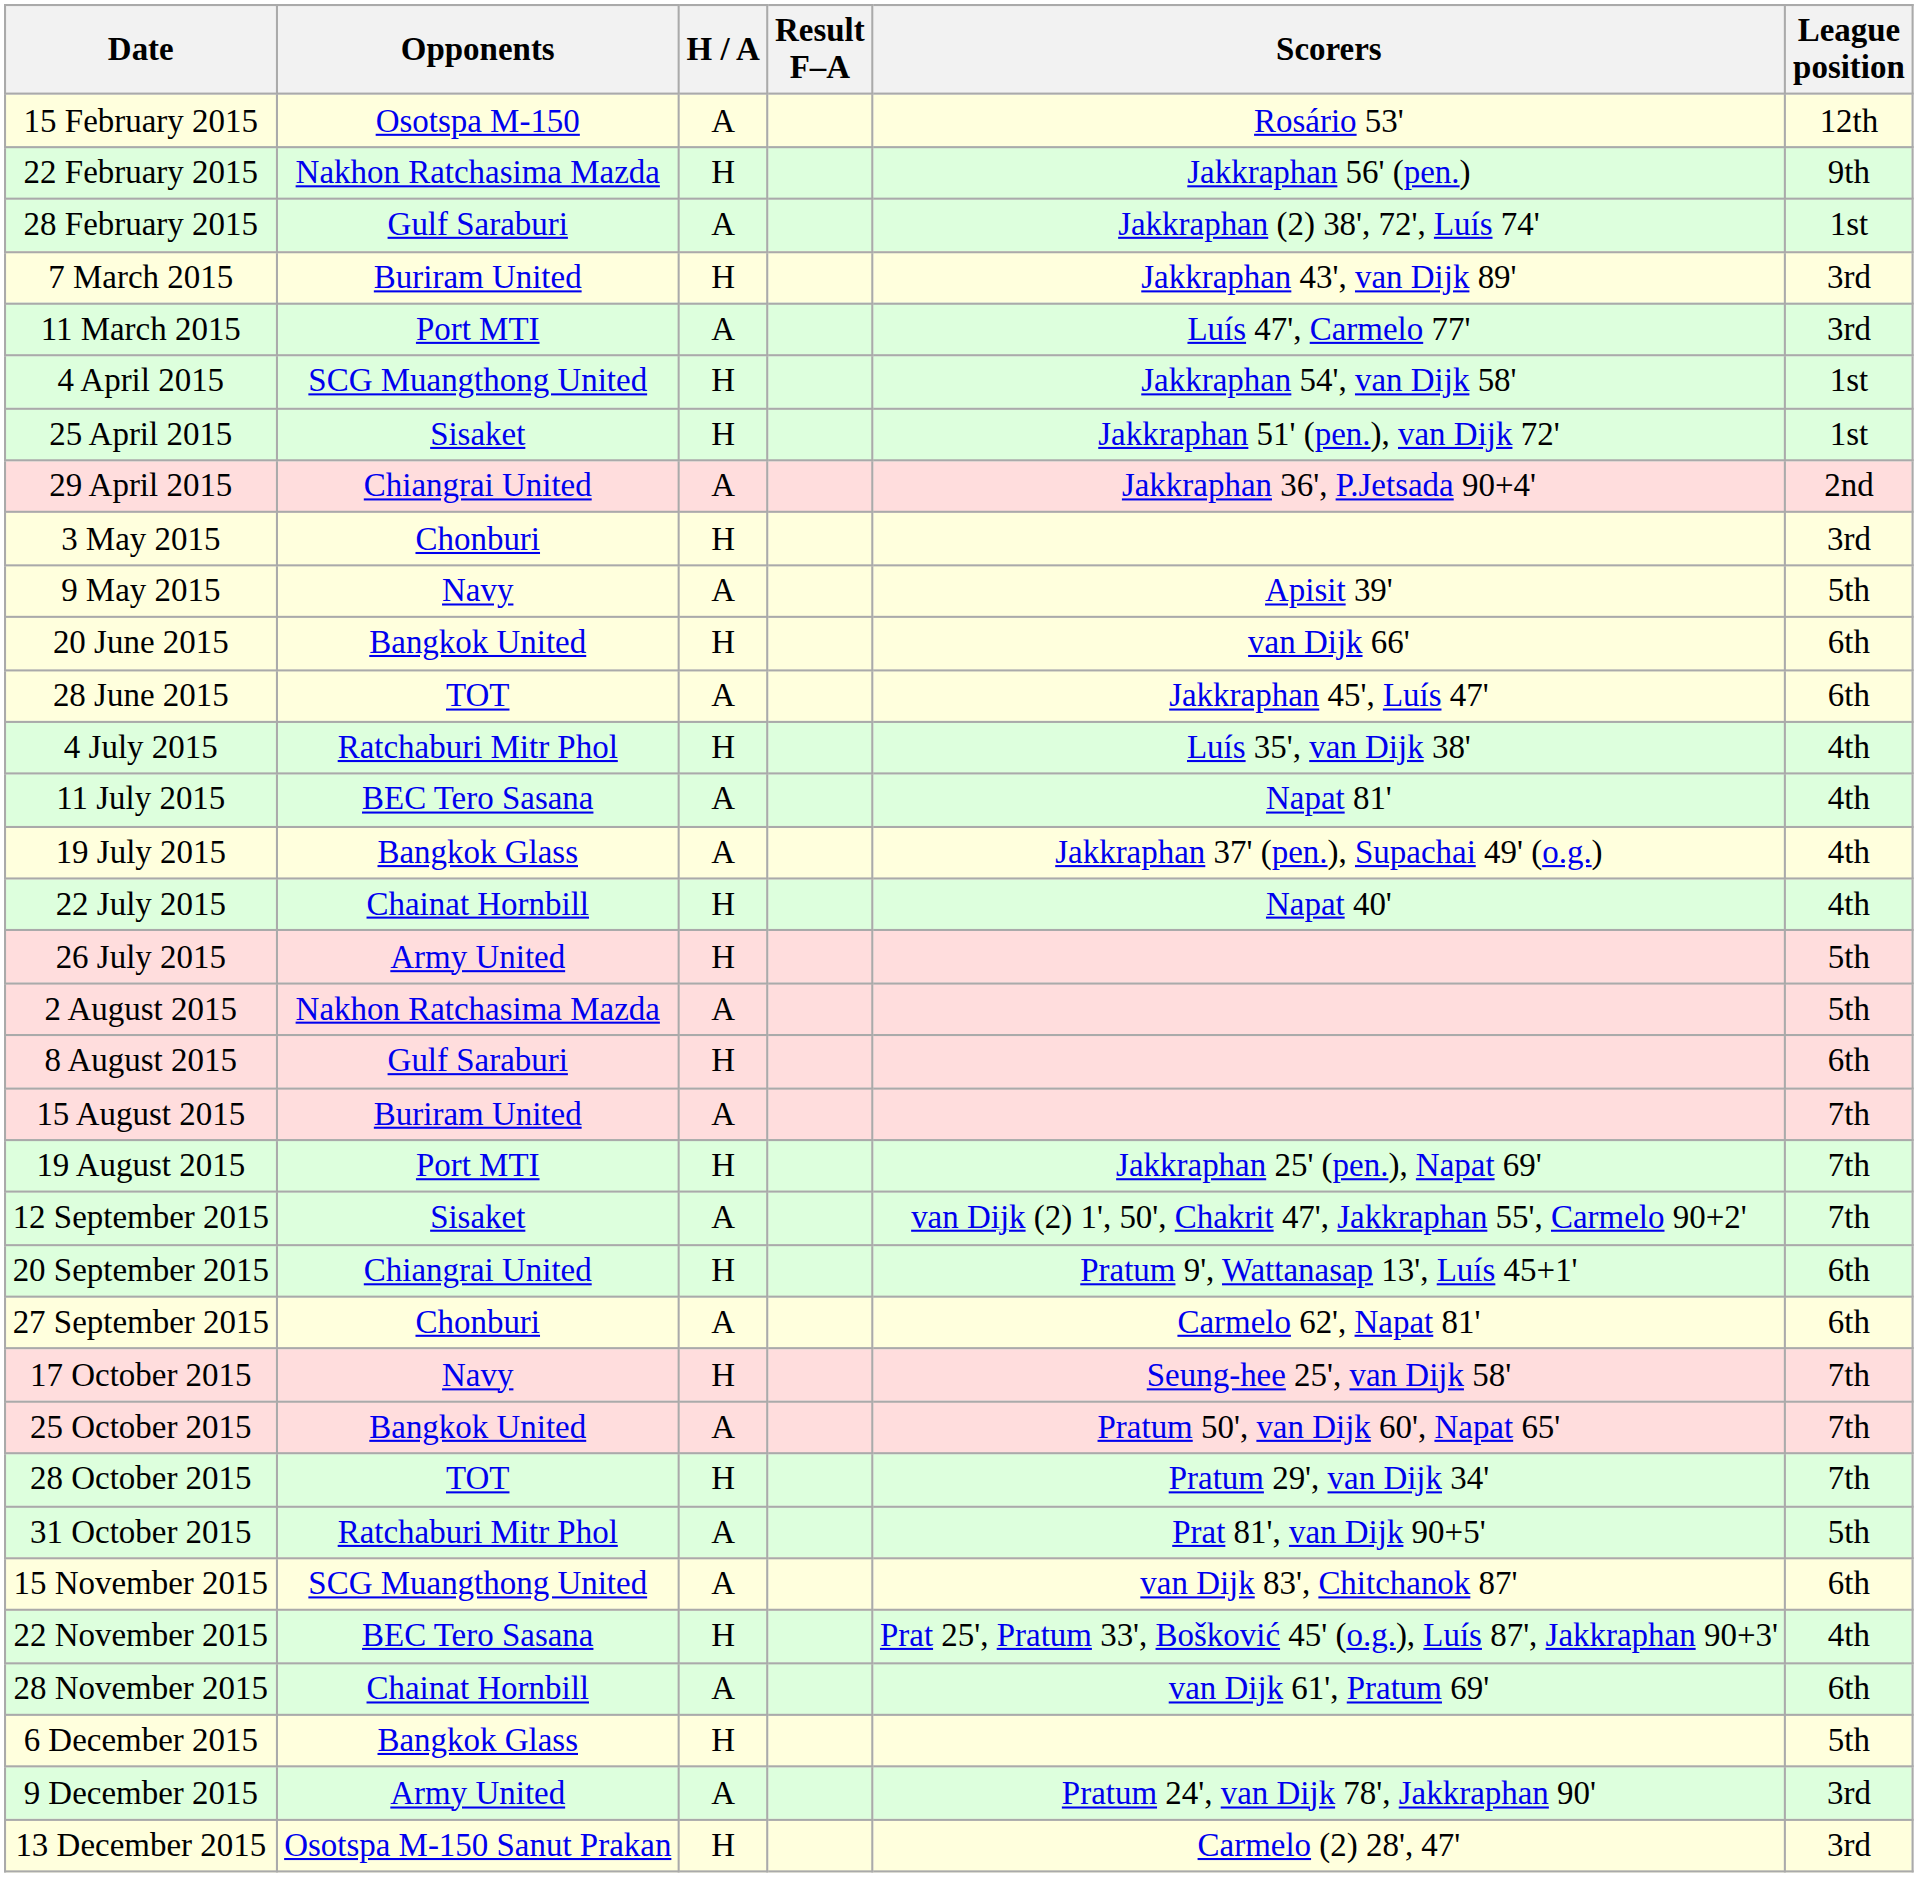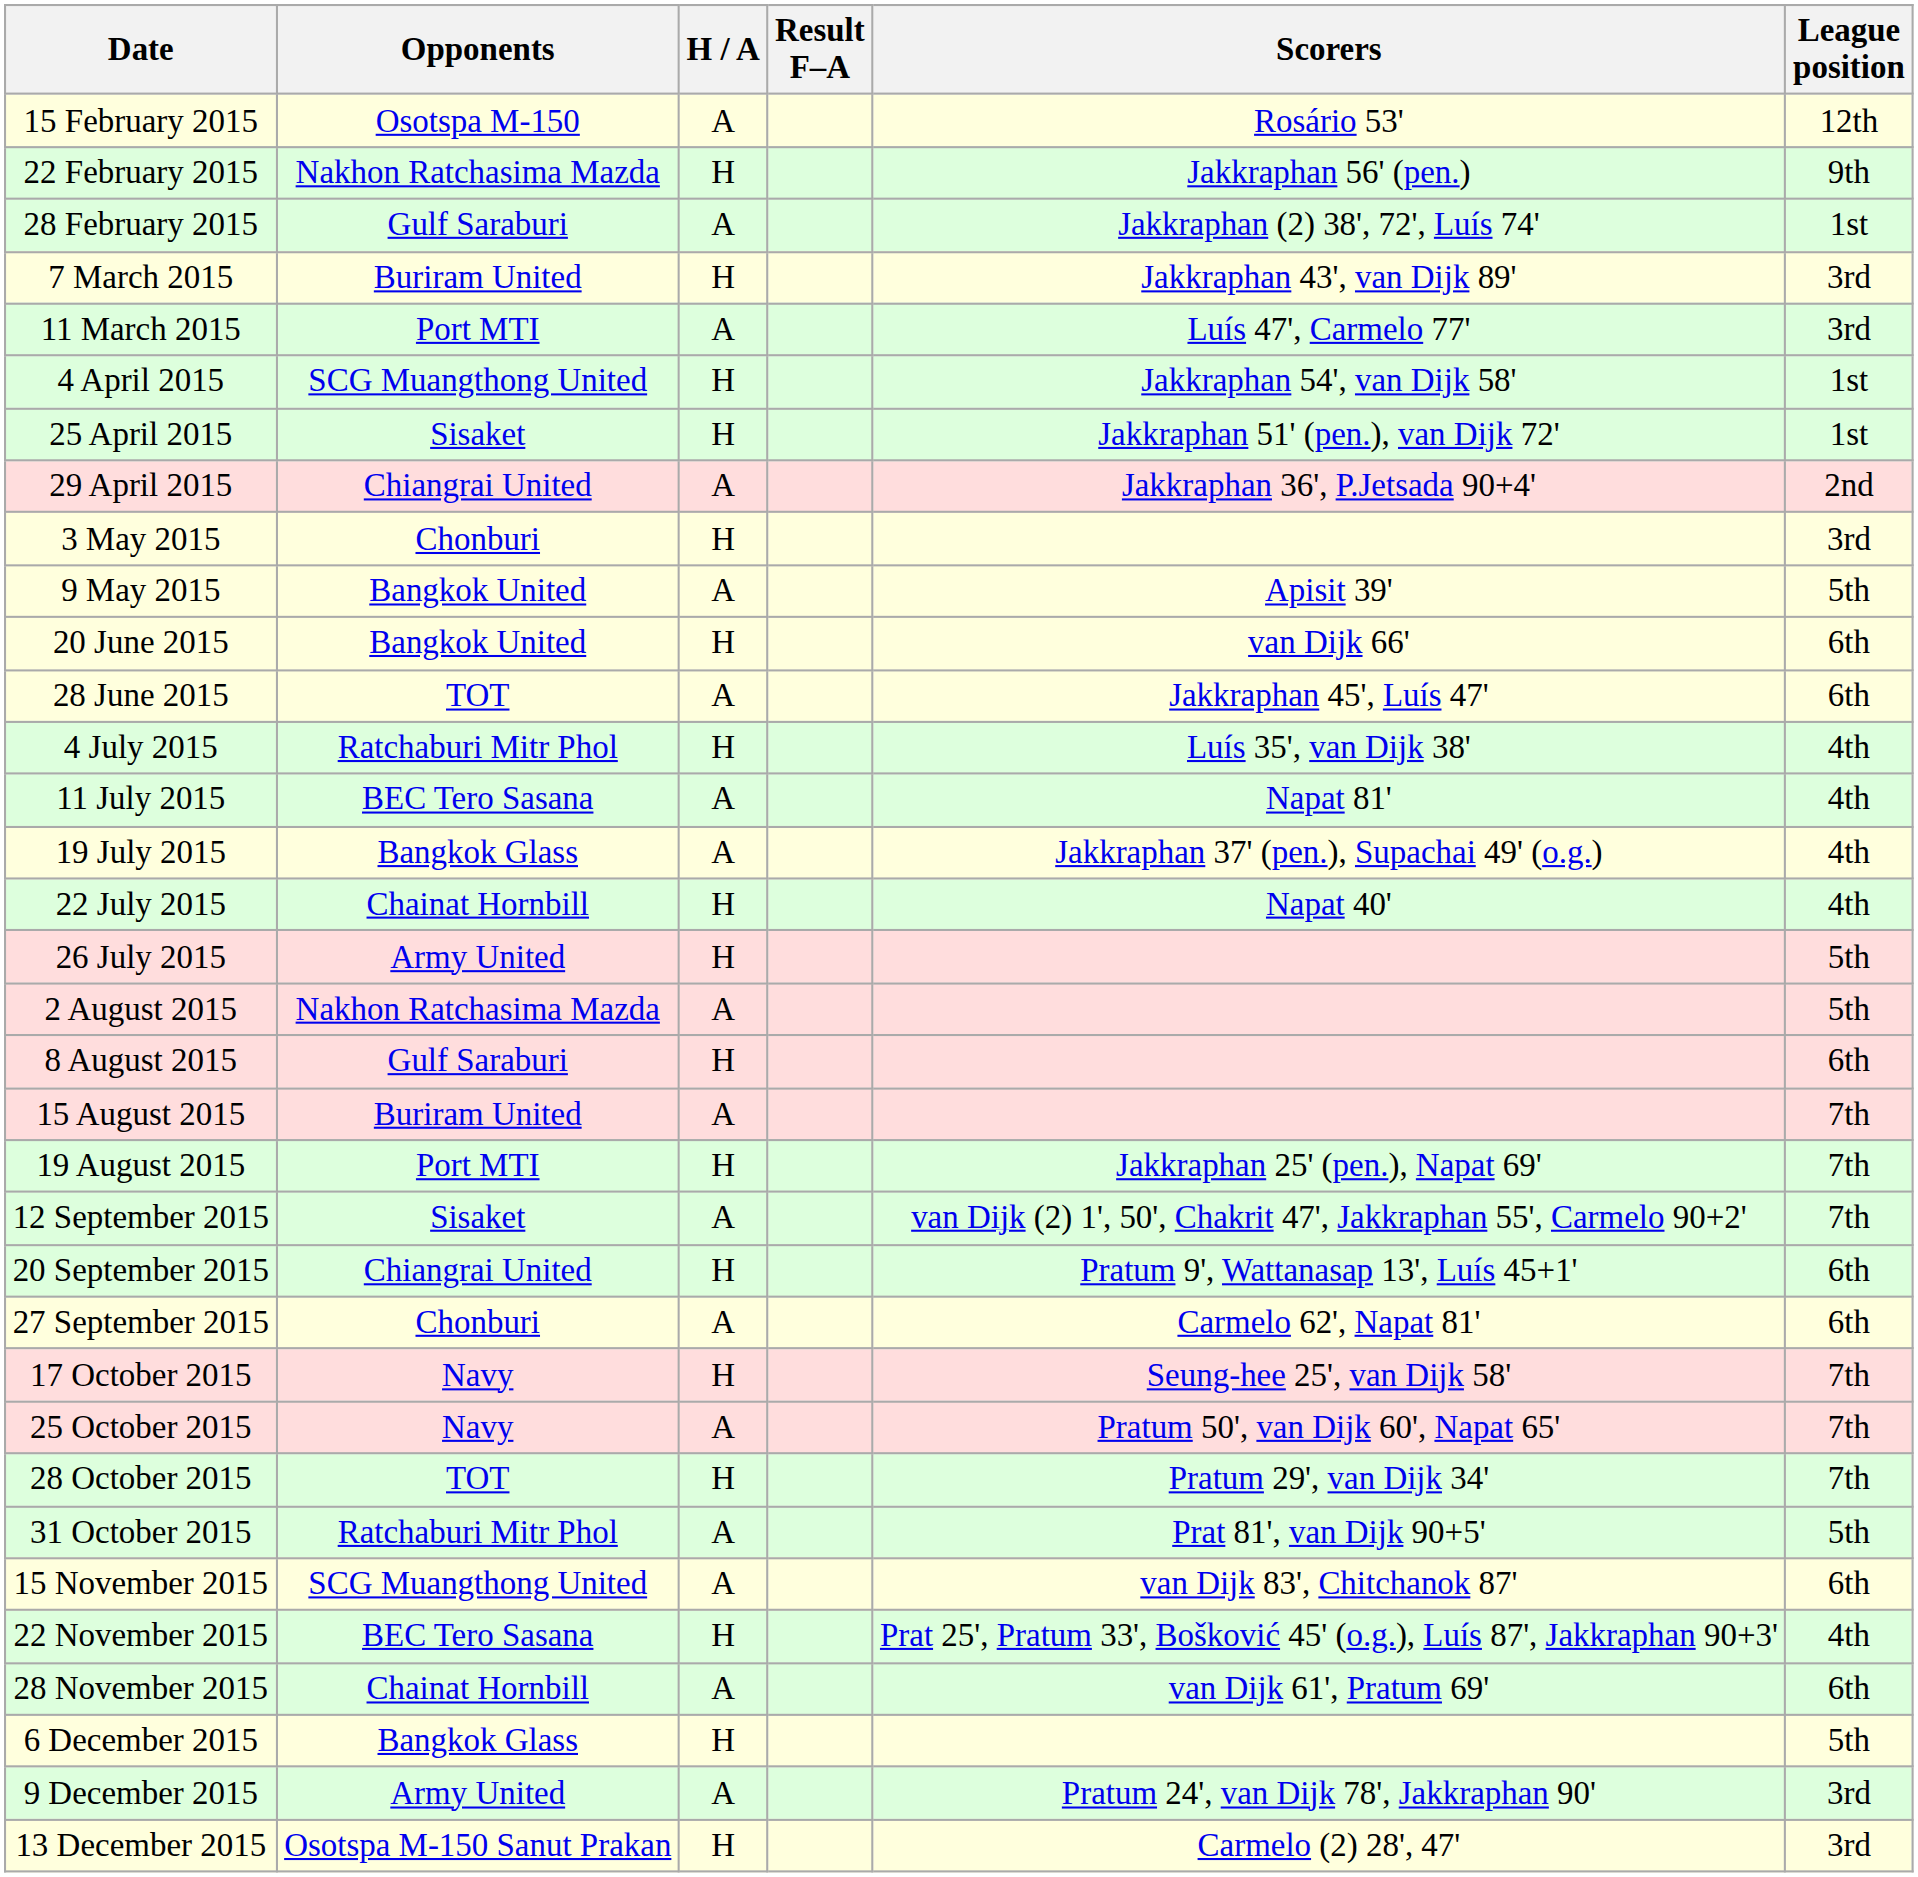 <table class="wikitable" style="text-align:center">
 <tr>
 <th>Date</th>
 <th>Opponents</th>
 <th>H / A</th>
 <th>Result<br>F–A</th>
 <th>Scorers</th>
 <th>League<br>position</th>
 </tr>
 <tr bgcolor="#ffffdd">
 <td>15 February 2015</td>
 <td><a href='#'>Osotspa M-150</a></td>
 <td>A</td>
 <td><br></td>
 <td><a href='#'>Rosário</a> 53'</td>
 <td>12th</td>
 </tr>
 <tr bgcolor="#ddffdd">
 <td>22 February 2015</td>
 <td><a href='#'>Nakhon Ratchasima Mazda</a></td>
 <td>H</td>
 <td><br></td>
 <td><a href='#'>Jakkraphan</a> 56' (<a href='#'>pen.</a>)</td>
 <td>9th</td>
 </tr>
 <tr bgcolor="#ddffdd">
 <td>28 February 2015</td>
 <td><a href='#'>Gulf Saraburi</a></td>
 <td>A</td>
 <td><br></td>
 <td><a href='#'>Jakkraphan</a> (2) 38', 72', <a href='#'>Luís</a> 74'</td>
 <td>1st</td>
 </tr>
 <tr bgcolor="#ffffdd">
 <td>7 March 2015</td>
 <td><a href='#'>Buriram United</a></td>
 <td>H</td>
 <td><br></td>
 <td><a href='#'>Jakkraphan</a> 43', <a href='#'>van Dijk</a> 89'</td>
 <td>3rd</td>
 </tr>
 <tr bgcolor="#ddffdd">
 <td>11 March 2015</td>
 <td><a href='#'>Port MTI</a></td>
 <td>A</td>
 <td><br></td>
 <td><a href='#'>Luís</a> 47', <a href='#'>Carmelo</a> 77'</td>
 <td>3rd</td>
 </tr>
 <tr bgcolor="#ddffdd">
 <td>4 April 2015</td>
 <td><a href='#'>SCG Muangthong United</a></td>
 <td>H</td>
 <td><br></td>
 <td><a href='#'>Jakkraphan</a> 54', <a href='#'>van Dijk</a> 58'</td>
 <td>1st</td>
 </tr>
 <tr bgcolor="#ddffdd">
 <td>25 April 2015</td>
 <td><a href='#'>Sisaket</a></td>
 <td>H</td>
 <td><br></td>
 <td><a href='#'>Jakkraphan</a> 51' (<a href='#'>pen.</a>), <a href='#'>van Dijk</a> 72'</td>
 <td>1st</td>
 </tr>
 <tr bgcolor="#ffdddd">
 <td>29 April 2015</td>
 <td><a href='#'>Chiangrai United</a></td>
 <td>A</td>
 <td><br></td>
 <td><a href='#'>Jakkraphan</a> 36', <a href='#'>P.Jetsada</a> 90+4'</td>
 <td>2nd</td>
 </tr>
 <tr bgcolor="#ffffdd">
 <td>3 May 2015</td>
 <td><a href='#'>Chonburi</a></td>
 <td>H</td>
 <td><br></td>
 <td></td>
 <td>3rd</td>
 </tr>
 <tr bgcolor="#ffffdd">
 <td>9 May 2015</td>
-<td><a href='#'>Navy</a></td>
+<td><a href='#'>Bangkok United</a></td>
 <td>A</td>
 <td><br></td>
 <td><a href='#'>Apisit</a> 39'</td>
 <td>5th</td>
 </tr>
 <tr bgcolor="#ffffdd">
 <td>20 June 2015</td>
 <td><a href='#'>Bangkok United</a></td>
 <td>H</td>
 <td><br></td>
 <td><a href='#'>van Dijk</a> 66'</td>
 <td>6th</td>
 </tr>
 <tr bgcolor="#ffffdd">
 <td>28 June 2015</td>
 <td><a href='#'>TOT</a></td>
 <td>A</td>
 <td><br></td>
 <td><a href='#'>Jakkraphan</a> 45', <a href='#'>Luís</a> 47'</td>
 <td>6th</td>
 </tr>
 <tr bgcolor="#ddffdd">
 <td>4 July 2015</td>
 <td><a href='#'>Ratchaburi Mitr Phol</a></td>
 <td>H</td>
 <td><br></td>
 <td><a href='#'>Luís</a> 35', <a href='#'>van Dijk</a> 38'</td>
 <td>4th</td>
 </tr>
 <tr bgcolor="#ddffdd">
 <td>11 July 2015</td>
 <td><a href='#'>BEC Tero Sasana</a></td>
 <td>A</td>
 <td><br></td>
 <td><a href='#'>Napat</a> 81'</td>
 <td>4th</td>
 </tr>
 <tr bgcolor="#ffffdd">
 <td>19 July 2015</td>
 <td><a href='#'>Bangkok Glass</a></td>
 <td>A</td>
 <td><br></td>
 <td><a href='#'>Jakkraphan</a> 37' (<a href='#'>pen.</a>), <a href='#'>Supachai</a> 49' (<a href='#'>o.g.</a>)</td>
 <td>4th</td>
 </tr>
 <tr bgcolor="#ddffdd">
 <td>22 July 2015</td>
 <td><a href='#'>Chainat Hornbill</a></td>
 <td>H</td>
 <td><br></td>
 <td><a href='#'>Napat</a> 40'</td>
 <td>4th</td>
 </tr>
 <tr bgcolor="#ffdddd">
 <td>26 July 2015</td>
 <td><a href='#'>Army United</a></td>
 <td>H</td>
 <td><br></td>
 <td></td>
 <td>5th</td>
 </tr>
 <tr bgcolor="#ffdddd">
 <td>2 August 2015</td>
 <td><a href='#'>Nakhon Ratchasima Mazda</a></td>
 <td>A</td>
 <td><br></td>
 <td></td>
 <td>5th</td>
 </tr>
 <tr bgcolor="#ffdddd">
 <td>8 August 2015</td>
 <td><a href='#'>Gulf Saraburi</a></td>
 <td>H</td>
 <td><br></td>
 <td></td>
 <td>6th</td>
 </tr>
 <tr bgcolor="#ffdddd">
 <td>15 August 2015</td>
 <td><a href='#'>Buriram United</a></td>
 <td>A</td>
 <td><br></td>
 <td></td>
 <td>7th</td>
 </tr>
 <tr bgcolor="#ddffdd">
 <td>19 August 2015</td>
 <td><a href='#'>Port MTI</a></td>
 <td>H</td>
 <td><br></td>
 <td><a href='#'>Jakkraphan</a> 25' (<a href='#'>pen.</a>), <a href='#'>Napat</a> 69'</td>
 <td>7th</td>
 </tr>
 <tr bgcolor="#ddffdd">
 <td>12 September 2015</td>
 <td><a href='#'>Sisaket</a></td>
 <td>A</td>
 <td><br></td>
 <td><a href='#'>van Dijk</a> (2) 1', 50', <a href='#'>Chakrit</a> 47', <a href='#'>Jakkraphan</a> 55', <a href='#'>Carmelo</a> 90+2'</td>
 <td>7th</td>
 </tr>
 <tr bgcolor="#ddffdd">
 <td>20 September 2015</td>
 <td><a href='#'>Chiangrai United</a></td>
 <td>H</td>
 <td><br></td>
 <td><a href='#'>Pratum</a> 9', <a href='#'>Wattanasap</a> 13', <a href='#'>Luís</a> 45+1'</td>
 <td>6th</td>
 </tr>
 <tr bgcolor="#ffffdd">
 <td>27 September 2015</td>
 <td><a href='#'>Chonburi</a></td>
 <td>A</td>
 <td><br></td>
 <td><a href='#'>Carmelo</a> 62', <a href='#'>Napat</a> 81'</td>
 <td>6th</td>
 </tr>
 <tr bgcolor="#ffdddd">
 <td>17 October 2015</td>
 <td><a href='#'>Navy</a></td>
 <td>H</td>
 <td><br></td>
 <td><a href='#'>Seung-hee</a> 25', <a href='#'>van Dijk</a> 58'</td>
 <td>7th</td>
 </tr>
 <tr bgcolor="#ffdddd">
 <td>25 October 2015</td>
-<td><a href='#'>Bangkok United</a></td>
+<td><a href='#'>Navy</a></td>
 <td>A</td>
 <td><br></td>
 <td><a href='#'>Pratum</a> 50', <a href='#'>van Dijk</a> 60', <a href='#'>Napat</a> 65'</td>
 <td>7th</td>
 </tr>
 <tr bgcolor="#ddffdd">
 <td>28 October 2015</td>
 <td><a href='#'>TOT</a></td>
 <td>H</td>
 <td><br></td>
 <td><a href='#'>Pratum</a> 29', <a href='#'>van Dijk</a> 34'</td>
 <td>7th</td>
 </tr>
 <tr bgcolor="#ddffdd">
 <td>31 October 2015</td>
 <td><a href='#'>Ratchaburi Mitr Phol</a></td>
 <td>A</td>
 <td><br></td>
 <td><a href='#'>Prat</a> 81', <a href='#'>van Dijk</a> 90+5'</td>
 <td>5th</td>
 </tr>
 <tr bgcolor="#ffffdd">
 <td>15 November 2015</td>
 <td><a href='#'>SCG Muangthong United</a></td>
 <td>A</td>
 <td><br></td>
 <td><a href='#'>van Dijk</a> 83', <a href='#'>Chitchanok</a> 87'</td>
 <td>6th</td>
 </tr>
 <tr bgcolor="#ddffdd">
 <td>22 November 2015</td>
 <td><a href='#'>BEC Tero Sasana</a></td>
 <td>H</td>
 <td><br></td>
 <td><a href='#'>Prat</a> 25', <a href='#'>Pratum</a> 33', <a href='#'>Bošković</a> 45' (<a href='#'>o.g.</a>), <a href='#'>Luís</a> 87', <a href='#'>Jakkraphan</a> 90+3'</td>
 <td>4th</td>
 </tr>
 <tr bgcolor="#ddffdd">
 <td>28 November 2015</td>
 <td><a href='#'>Chainat Hornbill</a></td>
 <td>A</td>
 <td><br></td>
 <td><a href='#'>van Dijk</a> 61', <a href='#'>Pratum</a> 69'</td>
 <td>6th</td>
 </tr>
 <tr bgcolor="#ffffdd">
 <td>6 December 2015</td>
 <td><a href='#'>Bangkok Glass</a></td>
 <td>H</td>
 <td><br></td>
 <td></td>
 <td>5th</td>
 </tr>
 <tr bgcolor="#ddffdd">
 <td>9 December 2015</td>
 <td><a href='#'>Army United</a></td>
 <td>A</td>
 <td><br></td>
 <td><a href='#'>Pratum</a> 24', <a href='#'>van Dijk</a> 78', <a href='#'>Jakkraphan</a> 90'</td>
 <td>3rd</td>
 </tr>
 <tr bgcolor="#ffffdd">
 <td>13 December 2015</td>
 <td><a href='#'>Osotspa M-150 Sanut Prakan</a></td>
 <td>H</td>
 <td><br></td>
 <td><a href='#'>Carmelo</a> (2) 28', 47'</td>
 <td>3rd</td>
 </tr>
 </table>
